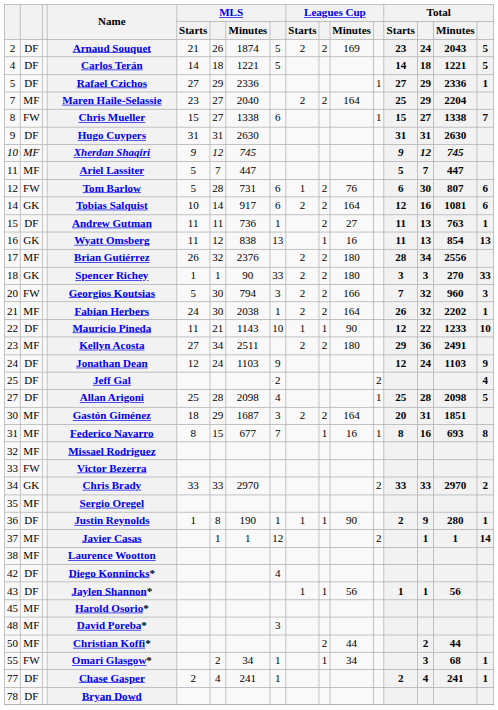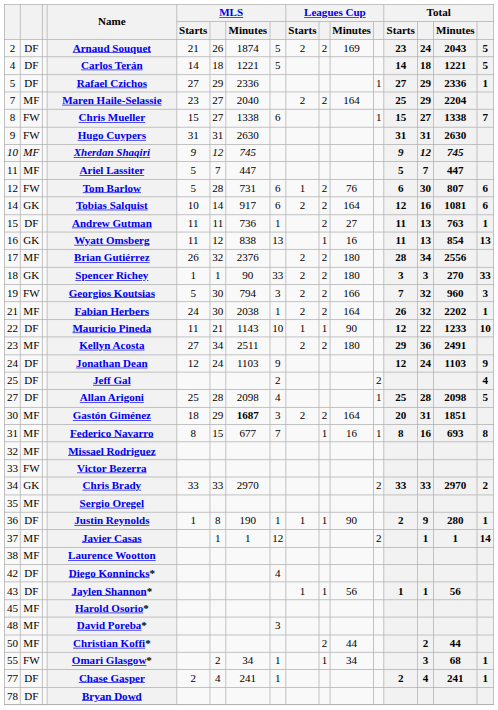 <table class="wikitable sortable" style="text-align:center">
 <tr>
 <th rowspan="2"></th>
 <th rowspan="2"></th>
 <th rowspan="2"></th>
 <th rowspan="2" style="width:180px;">Name</th>
 <th colspan="4" style="width:87px;"><a href='#'>MLS</a></th>
 <th colspan="4" style="width:87px;"><a href='#'>Leagues Cup</a></th>
 <th colspan="4" style="width:87px;">Total</th>
 </tr>
 <tr>
 <th>Starts</th>
 <th></th>
 <th>Minutes</th>
 <th></th>
 <th>Starts</th>
 <th></th>
 <th>Minutes</th>
 <th></th>
 <th>Starts</th>
 <th></th>
 <th>Minutes</th>
 <th></th>
 </tr>
 <tr>
 <td>2</td>
 <td>DF</td>
 <td></td>
 <th><a href='#'>Arnaud Souquet</a><br></th>
 <td>21</td>
 <td>26</td>
 <td>1874</td>
 <td>5<br></td>
 <td>2</td>
 <td>2</td>
 <td>169</td>
 <td><br></td>
 <th>23</th>
 <th>24</th>
 <th>2043</th>
 <th>5</th>
 </tr>
 <tr>
 <td>4</td>
 <td>DF</td>
 <td></td>
 <th><a href='#'>Carlos Terán</a><br></th>
 <td>14</td>
 <td>18</td>
 <td>1221</td>
 <td>5<br></td>
 <td></td>
 <td></td>
 <td></td>
 <td><br></td>
 <th>14</th>
 <th>18</th>
 <th>1221</th>
 <th>5</th>
 </tr>
 <tr>
 <td>5</td>
 <td>DF</td>
 <td></td>
 <th><a href='#'>Rafael Czichos</a><br></th>
 <td>27</td>
 <td>29</td>
 <td>2336</td>
 <td><br></td>
 <td></td>
 <td></td>
 <td></td>
 <td>1<br></td>
 <th>27</th>
 <th>29</th>
 <th>2336</th>
 <th>1</th>
 </tr>
 <tr>
 <td>7</td>
 <td>MF</td>
 <td></td>
 <th><a href='#'>Maren Haile-Selassie</a><br></th>
 <td>23</td>
 <td>27</td>
 <td>2040</td>
 <td><br></td>
 <td>2</td>
 <td>2</td>
 <td>164</td>
 <td><br></td>
 <th>25</th>
 <th>29</th>
 <th>2204</th>
 <th></th>
 </tr>
 <tr>
 <td>8</td>
 <td>FW</td>
 <td></td>
 <th><a href='#'>Chris Mueller</a><br></th>
 <td>15</td>
 <td>27</td>
 <td>1338</td>
 <td>6<br></td>
 <td></td>
 <td></td>
 <td></td>
 <td>1<br></td>
 <th>15</th>
 <th>27</th>
 <th>1338</th>
 <th>7</th>
 </tr>
 <tr>
 <td>9</td>
-<td>DF</td>
+<td>FW</td>
 <td></td>
 <th><a href='#'>Hugo Cuypers</a><br></th>
 <td>31</td>
 <td>31</td>
 <td>2630</td>
 <td><br></td>
 <td></td>
 <td></td>
 <td></td>
 <td><br></td>
 <th>31</th>
 <th>31</th>
 <th>2630</th>
 <th></th>
 </tr>
 <tr>
 <td><em>10</em></td>
 <td><em>MF</em></td>
 <td></td>
 <th><em><a href='#'>Xherdan Shaqiri</a></em><br></th>
 <td><em>9</em></td>
 <td><em>12</em></td>
 <td><em>745</em></td>
 <td><br></td>
 <td></td>
 <td></td>
 <td></td>
 <td><br></td>
 <th><em>9</em></th>
 <th><em>12</em></th>
 <th><em>745</em></th>
 <th></th>
 </tr>
 <tr>
 <td>11</td>
 <td>MF</td>
 <td></td>
 <th><a href='#'>Ariel Lassiter</a><br></th>
 <td>5</td>
 <td>7</td>
 <td>447</td>
 <td><br></td>
 <td></td>
 <td></td>
 <td></td>
 <td><br></td>
 <th>5</th>
 <th>7</th>
 <th>447</th>
 <th></th>
 </tr>
 <tr>
 <td>12</td>
 <td>FW</td>
 <td></td>
 <th><a href='#'>Tom Barlow</a><br></th>
 <td>5</td>
 <td>28</td>
 <td>731</td>
 <td>6<br></td>
 <td>1</td>
 <td>2</td>
 <td>76</td>
 <td><br></td>
 <th>6</th>
 <th>30</th>
 <th>807</th>
 <th>6</th>
 </tr>
 <tr>
 <td>14</td>
 <td>GK</td>
 <td></td>
 <th><a href='#'>Tobias Salquist</a><br></th>
 <td>10</td>
 <td>14</td>
 <td>917</td>
 <td>6<br></td>
 <td>2</td>
 <td>2</td>
 <td>164</td>
 <td><br></td>
 <th>12</th>
 <th>16</th>
 <th>1081</th>
 <th>6</th>
 </tr>
 <tr>
 <td>15</td>
 <td>DF</td>
 <td></td>
 <th><a href='#'>Andrew Gutman</a><br></th>
 <td>11</td>
 <td>11</td>
 <td>736</td>
 <td>1<br></td>
 <td></td>
 <td>2</td>
 <td>27</td>
 <td><br></td>
 <th>11</th>
 <th>13</th>
 <th>763</th>
 <th>1</th>
 </tr>
 <tr>
 <td>16</td>
 <td>GK</td>
 <td></td>
 <th><a href='#'>Wyatt Omsberg</a><br></th>
 <td>11</td>
 <td>12</td>
 <td>838</td>
 <td>13<br></td>
 <td></td>
 <td>1</td>
 <td>16</td>
 <td><br></td>
 <th>11</th>
 <th>13</th>
 <th>854</th>
 <th>13</th>
 </tr>
 <tr>
 <td>17</td>
 <td>MF</td>
 <td></td>
 <th><a href='#'>Brian Gutiérrez</a><br></th>
 <td>26</td>
 <td>32</td>
 <td>2376</td>
 <td><br></td>
 <td>2</td>
 <td>2</td>
 <td>180</td>
 <td><br></td>
 <th>28</th>
 <th>34</th>
 <th>2556</th>
 <th></th>
 </tr>
 <tr>
 <td>18</td>
 <td>GK</td>
 <td></td>
 <th><a href='#'>Spencer Richey</a><br></th>
 <td>1</td>
 <td>1</td>
 <td>90</td>
 <td>33<br></td>
 <td>2</td>
 <td>2</td>
 <td>180</td>
 <td><br></td>
 <th>3</th>
 <th>3</th>
 <th>270</th>
 <th>33</th>
 </tr>
 <tr>
-<td>20</td>
+<td>19</td>
 <td>FW</td>
 <td></td>
 <th><a href='#'>Georgios Koutsias</a><br></th>
 <td>5</td>
 <td>30</td>
 <td>794</td>
 <td>3<br></td>
 <td>2</td>
 <td>2</td>
 <td>166</td>
 <td><br></td>
 <th>7</th>
 <th>32</th>
 <th>960</th>
 <th>3</th>
 </tr>
 <tr>
 <td>21</td>
 <td>MF</td>
 <td></td>
 <th><a href='#'>Fabian Herbers</a><br></th>
 <td>24</td>
 <td>30</td>
 <td>2038</td>
 <td>1<br></td>
 <td>2</td>
 <td>2</td>
 <td>164</td>
 <td><br></td>
 <th>26</th>
 <th>32</th>
 <th>2202</th>
 <th>1</th>
 </tr>
 <tr>
 <td>22</td>
 <td>DF</td>
 <td></td>
 <th><a href='#'>Mauricio Pineda</a><br></th>
 <td>11</td>
 <td>21</td>
 <td>1143</td>
 <td>10<br></td>
 <td>1</td>
 <td>1</td>
 <td>90</td>
 <td><br></td>
 <th>12</th>
 <th>22</th>
 <th>1233</th>
 <th>10</th>
 </tr>
 <tr>
 <td>23</td>
 <td>MF</td>
 <td></td>
 <th><a href='#'>Kellyn Acosta</a><br></th>
 <td>27</td>
 <td>34</td>
 <td>2511</td>
 <td><br></td>
 <td>2</td>
 <td>2</td>
 <td>180</td>
 <td><br></td>
 <th>29</th>
 <th>36</th>
 <th>2491</th>
 <th></th>
 </tr>
 <tr>
 <td>24</td>
 <td>DF</td>
 <td></td>
 <th><a href='#'>Jonathan Dean</a><br></th>
 <td>12</td>
 <td>24</td>
 <td>1103</td>
 <td>9<br></td>
 <td></td>
 <td></td>
 <td></td>
 <td><br></td>
 <th>12</th>
 <th>24</th>
 <th>1103</th>
 <th>9</th>
 </tr>
 <tr>
 <td>25</td>
 <td>DF</td>
 <td></td>
 <th><a href='#'>Jeff Gal</a><br></th>
 <td></td>
 <td></td>
 <td></td>
 <td>2<br></td>
 <td></td>
 <td></td>
 <td></td>
 <td>2<br></td>
 <th></th>
 <th></th>
 <th></th>
 <th>4</th>
 </tr>
 <tr>
 <td>27</td>
 <td>DF</td>
 <td></td>
 <th><a href='#'>Allan Arigoni</a><br></th>
 <td>25</td>
 <td>28</td>
 <td>2098</td>
 <td>4<br></td>
 <td></td>
 <td></td>
 <td></td>
 <td>1<br></td>
 <th>25</th>
 <th>28</th>
 <th>2098</th>
 <th>5</th>
 </tr>
 <tr>
 <td>30</td>
 <td>MF</td>
 <td></td>
 <th><a href='#'>Gastón Giménez</a><br></th>
 <td>18</td>
 <td>29</td>
-<td>1687</td>
+<td><strong>1687</strong></td>
 <td>3<br></td>
 <td>2</td>
 <td>2</td>
 <td>164</td>
 <td><br></td>
 <th>20</th>
 <th>31</th>
 <th>1851</th>
 <th></th>
 </tr>
 <tr>
 <td>31</td>
 <td>MF</td>
 <td></td>
 <th><a href='#'>Federico Navarro</a><br></th>
 <td>8</td>
 <td>15</td>
 <td>677</td>
 <td>7<br></td>
 <td></td>
 <td>1</td>
 <td>16</td>
 <td>1<br></td>
 <th>8</th>
 <th>16</th>
 <th>693</th>
 <th>8</th>
 </tr>
 <tr>
 <td>32</td>
 <td>MF</td>
 <td></td>
 <th><a href='#'>Missael Rodriguez</a><br></th>
 <td></td>
 <td></td>
 <td></td>
 <td><br></td>
 <td></td>
 <td></td>
 <td></td>
 <td><br></td>
 <th></th>
 <th></th>
 <th></th>
 <th></th>
 </tr>
 <tr>
 <td>33</td>
 <td>FW</td>
 <td></td>
 <th><a href='#'>Victor Bezerra</a><br></th>
 <td></td>
 <td></td>
 <td></td>
 <td><br></td>
 <td></td>
 <td></td>
 <td></td>
 <td><br></td>
 <th></th>
 <th></th>
 <th></th>
 <th></th>
 </tr>
 <tr>
 <td>34</td>
 <td>GK</td>
 <td></td>
 <th><a href='#'>Chris Brady</a><br></th>
 <td>33</td>
 <td>33</td>
 <td>2970</td>
 <td><br></td>
 <td></td>
 <td></td>
 <td></td>
 <td>2<br></td>
 <th>33</th>
 <th>33</th>
 <th>2970</th>
 <th>2</th>
 </tr>
 <tr>
 <td>35</td>
 <td>MF</td>
 <td></td>
 <th><a href='#'>Sergio Oregel</a><br></th>
 <td></td>
 <td></td>
 <td></td>
 <td><br></td>
 <td></td>
 <td></td>
 <td></td>
 <td><br></td>
 <th></th>
 <th></th>
 <th></th>
 <th></th>
 </tr>
 <tr>
 <td>36</td>
 <td>DF</td>
 <td></td>
 <th><a href='#'>Justin Reynolds</a><br></th>
 <td>1</td>
 <td>8</td>
 <td>190</td>
 <td>1<br></td>
 <td>1</td>
 <td>1</td>
 <td>90</td>
 <td><br></td>
 <th>2</th>
 <th>9</th>
 <th>280</th>
 <th>1</th>
 </tr>
 <tr>
 <td>37</td>
 <td>MF</td>
 <td></td>
 <th><a href='#'>Javier Casas</a><br></th>
 <td></td>
 <td>1</td>
 <td>1</td>
 <td>12<br></td>
 <td></td>
 <td></td>
 <td></td>
 <td>2<br></td>
 <th></th>
 <th>1</th>
 <th>1</th>
 <th>14</th>
 </tr>
 <tr>
 <td>38</td>
 <td>MF</td>
 <td></td>
 <th><a href='#'>Laurence Wootton</a><br></th>
 <td></td>
 <td></td>
 <td></td>
 <td><br></td>
 <td></td>
 <td></td>
 <td></td>
 <td><br></td>
 <th></th>
 <th></th>
 <th></th>
 <th></th>
 </tr>
 <tr>
 <td>42</td>
 <td>DF</td>
 <td></td>
 <th><a href='#'>Diego Konnincks</a>*<br></th>
 <td></td>
 <td></td>
 <td></td>
 <td>4<br></td>
 <td></td>
 <td></td>
 <td></td>
 <td><br></td>
 <th></th>
 <th></th>
 <th></th>
 <th></th>
 </tr>
 <tr>
 <td>43</td>
 <td>DF</td>
 <td></td>
 <th><a href='#'>Jaylen Shannon</a>*<br></th>
 <td></td>
 <td></td>
 <td></td>
 <td><br></td>
 <td>1</td>
 <td>1</td>
 <td>56</td>
 <td><br></td>
 <th>1</th>
 <th>1</th>
 <th>56</th>
 <th></th>
 </tr>
 <tr>
 <td>45</td>
 <td>MF</td>
 <td></td>
 <th><a href='#'>Harold Osorio</a>*<br></th>
 <td></td>
 <td></td>
 <td></td>
 <td><br></td>
 <td></td>
 <td></td>
 <td></td>
 <td><br></td>
 <th></th>
 <th></th>
 <th></th>
 <th></th>
 </tr>
 <tr>
 <td>48</td>
 <td>MF</td>
 <td></td>
 <th><a href='#'>David Poreba</a>*<br></th>
 <td></td>
 <td></td>
 <td></td>
 <td>3<br></td>
 <td></td>
 <td></td>
 <td></td>
 <td><br></td>
 <th></th>
 <th></th>
 <th></th>
 <th></th>
 </tr>
 <tr>
 <td>50</td>
 <td>MF</td>
 <td></td>
 <th><a href='#'>Christian Koffi</a>*<br></th>
 <td></td>
 <td></td>
 <td></td>
 <td><br></td>
 <td></td>
 <td>2</td>
 <td>44</td>
 <td><br></td>
 <th></th>
 <th>2</th>
 <th>44</th>
 <th></th>
 </tr>
 <tr>
 <td>55</td>
 <td>FW</td>
 <td></td>
 <th><a href='#'>Omari Glasgow</a>*<br></th>
 <td></td>
 <td>2</td>
 <td>34</td>
 <td>1<br></td>
 <td></td>
 <td>1</td>
 <td>34</td>
 <td><br></td>
 <th></th>
 <th>3</th>
 <th>68</th>
 <th>1</th>
 </tr>
 <tr>
 <td>77</td>
 <td>DF</td>
 <td></td>
 <th><a href='#'>Chase Gasper</a><br></th>
 <td>2</td>
 <td>4</td>
 <td>241</td>
 <td>1<br></td>
 <td></td>
 <td></td>
 <td></td>
 <td><br></td>
 <th>2</th>
 <th>4</th>
 <th>241</th>
 <th>1</th>
 </tr>
 <tr>
 <td>78</td>
 <td>DF</td>
 <td></td>
 <th><a href='#'>Bryan Dowd</a><br></th>
 <td></td>
 <td></td>
 <td></td>
 <td><br></td>
 <td></td>
 <td></td>
 <td></td>
 <td><br></td>
 <th></th>
 <th></th>
 <th></th>
 <th></th>
 </tr>
 <tr>
 </tr>
 </table>
